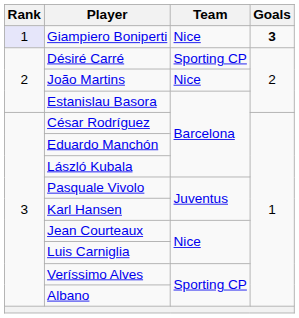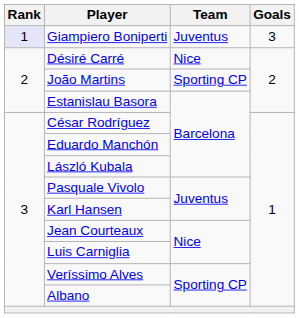 <table class="wikitable" style="text-align:center">
 <tr>
 <th>Rank</th>
 <th>Player</th>
 <th>Team</th>
 <th>Goals</th>
 </tr>
 <tr>
 <td style="background: lavender;">1</td>
 <td align="left"> <a href='#'>Giampiero Boniperti</a></td>
-<td align="left"> <a href='#'>Nice</a></td>
-<td><strong>3</strong></td>
+<td align="left"> <a href='#'>Juventus</a></td>
+<td>3</td>
 </tr>
 <tr>
 <td rowspan="3">2</td>
 <td align="left"> <a href='#'>Désiré Carré</a></td>
-<td align="left"> <a href='#'>Sporting CP</a></td>
+<td align="left"> <a href='#'>Nice</a></td>
 <td rowspan="3">2</td>
 </tr>
 <tr>
 <td align="left"> <a href='#'>João Martins</a></td>
-<td align="left"> <a href='#'>Nice</a></td>
+<td align="left"> <a href='#'>Sporting CP</a></td>
 </tr>
 <tr>
 <td align="left"> <a href='#'>Estanislau Basora</a></td>
 <td align="left" rowspan="4"> <a href='#'>Barcelona</a></td>
 </tr>
 <tr>
 <td rowspan="9">3</td>
 <td align="left"> <a href='#'>César Rodríguez</a></td>
 <td rowspan="9">1</td>
 </tr>
 <tr>
 <td align="left"> <a href='#'>Eduardo Manchón</a></td>
 </tr>
 <tr>
 <td align="left"> <a href='#'>László Kubala</a></td>
 </tr>
 <tr>
 <td align="left"> <a href='#'>Pasquale Vivolo</a></td>
 <td align="left" rowspan="2"> <a href='#'>Juventus</a></td>
 </tr>
 <tr>
 <td align="left"> <a href='#'>Karl Hansen</a></td>
 </tr>
 <tr>
 <td align="left"> <a href='#'>Jean Courteaux</a></td>
 <td align="left" rowspan="2"> <a href='#'>Nice</a></td>
 </tr>
 <tr>
 <td align="left"> <a href='#'>Luis Carniglia</a></td>
 </tr>
 <tr>
 <td align="left"> <a href='#'>Veríssimo Alves</a></td>
 <td align="left" rowspan="2"> <a href='#'>Sporting CP</a></td>
 </tr>
 <tr>
 <td align="left"> <a href='#'>Albano</a></td>
 </tr>
 <tr>
 <th colspan="4"> </th>
 </tr>
 </table>
